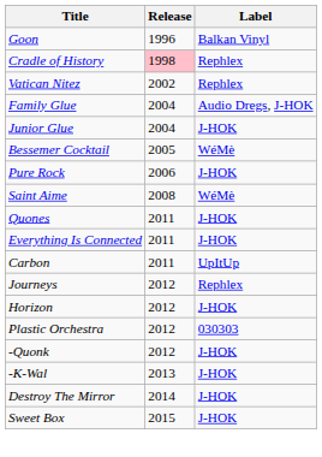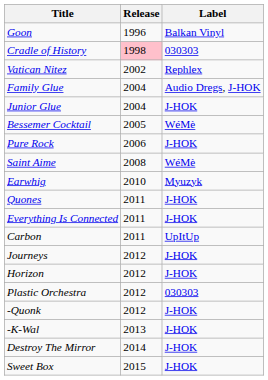 <table class="wikitable sortable" style="font-size: 95%;">
 <tr>
 <th align="left">Title</th>
 <th align="left">Release</th>
 <th align="left">Label</th>
 </tr>
 <tr>
 <td align="left"><em><a href='#'>Goon</a></em></td>
 <td align="left">1996</td>
 <td align="left"><a href='#'>Balkan Vinyl</a></td>
 </tr>
 <tr>
 <td align="left"><em><a href='#'>Cradle of History</a></em></td>
 <td align="left" style="background: pink;">1998</td>
-<td align="left"><a href='#'>Rephlex</a></td>
+<td align="left"><a href='#'>030303</a></td>
 </tr>
 <tr>
 <td align="left"><em><a href='#'>Vatican Nitez</a></em></td>
 <td align="left">2002</td>
 <td align="left"><a href='#'>Rephlex</a></td>
 </tr>
 <tr>
 <td align="left"><em><a href='#'>Family Glue</a></em></td>
 <td align="left">2004</td>
 <td align="left"><a href='#'>Audio Dregs</a>, <a href='#'>J-HOK</a></td>
 </tr>
 <tr>
 <td align="left"><em><a href='#'>Junior Glue</a></em></td>
 <td align="left">2004</td>
 <td align="left"><a href='#'>J-HOK</a></td>
 </tr>
 <tr>
 <td align="left"><em><a href='#'>Bessemer Cocktail</a></em></td>
 <td align="left">2005</td>
 <td align="left"><a href='#'>WéMè</a></td>
 </tr>
 <tr>
 <td align="left"><em><a href='#'>Pure Rock</a></em></td>
 <td align="left">2006</td>
 <td align="left"><a href='#'>J-HOK</a></td>
 </tr>
 <tr>
 <td align="left"><em><a href='#'>Saint Aime</a></em></td>
 <td align="left">2008</td>
 <td align="left"><a href='#'>WéMè</a></td>
 </tr>
 <tr>
+<td align="left"><em><a href='#'>Earwhig</a></em></td>
+<td align="left">2010</td>
+<td align="left"><a href='#'>Myuzyk</a></td>
+</tr>
+<tr>
 <td align="left"><em><a href='#'>Quones</a></em></td>
 <td align="left">2011</td>
 <td align="left"><a href='#'>J-HOK</a></td>
 </tr>
 <tr>
 <td align="left"><em><a href='#'>Everything Is Connected</a></em></td>
 <td align="left">2011</td>
 <td align="left"><a href='#'>J-HOK</a></td>
 </tr>
 <tr>
 <td align="left"><em>Carbon</em></td>
 <td align="left">2011</td>
 <td align="left"><a href='#'>UpItUp</a></td>
 </tr>
 <tr>
 <td align="left"><em>Journeys</em></td>
 <td align="left">2012</td>
-<td align="left"><a href='#'>Rephlex</a></td>
+<td align="left"><a href='#'>J-HOK</a></td>
 </tr>
 <tr>
 <td align="left"><em>Horizon</em></td>
 <td align="left">2012</td>
 <td align="left"><a href='#'>J-HOK</a></td>
 </tr>
 <tr>
 <td align="left"><em>Plastic Orchestra</em></td>
 <td align="left">2012</td>
 <td align="left"><a href='#'>030303</a></td>
 </tr>
 <tr>
 <td align="left"><em>-Quonk</em></td>
 <td align="left">2012</td>
 <td align="left"><a href='#'>J-HOK</a></td>
 </tr>
 <tr>
 <td align="left"><em>-K-Wal</em></td>
 <td align="left">2013</td>
 <td align="left"><a href='#'>J-HOK</a></td>
 </tr>
 <tr>
 <td align="left"><em>Destroy The Mirror</em></td>
 <td align="left">2014</td>
 <td align="left"><a href='#'>J-HOK</a></td>
 </tr>
 <tr>
 <td align="left"><em>Sweet Box</em></td>
 <td align="left">2015</td>
 <td align="left"><a href='#'>J-HOK</a></td>
 </tr>
 </table>
